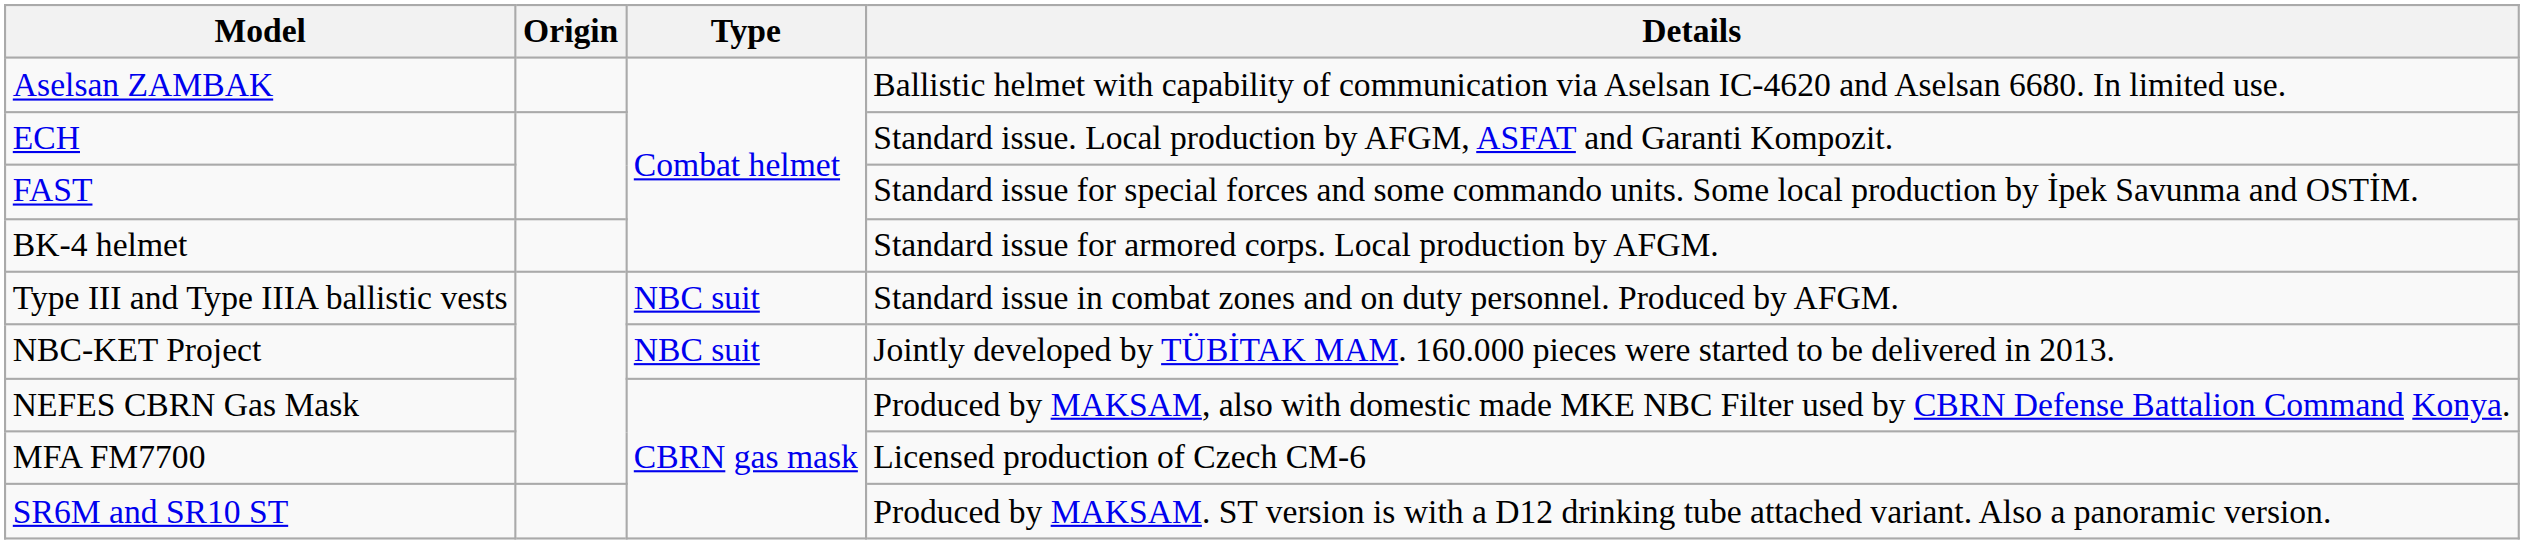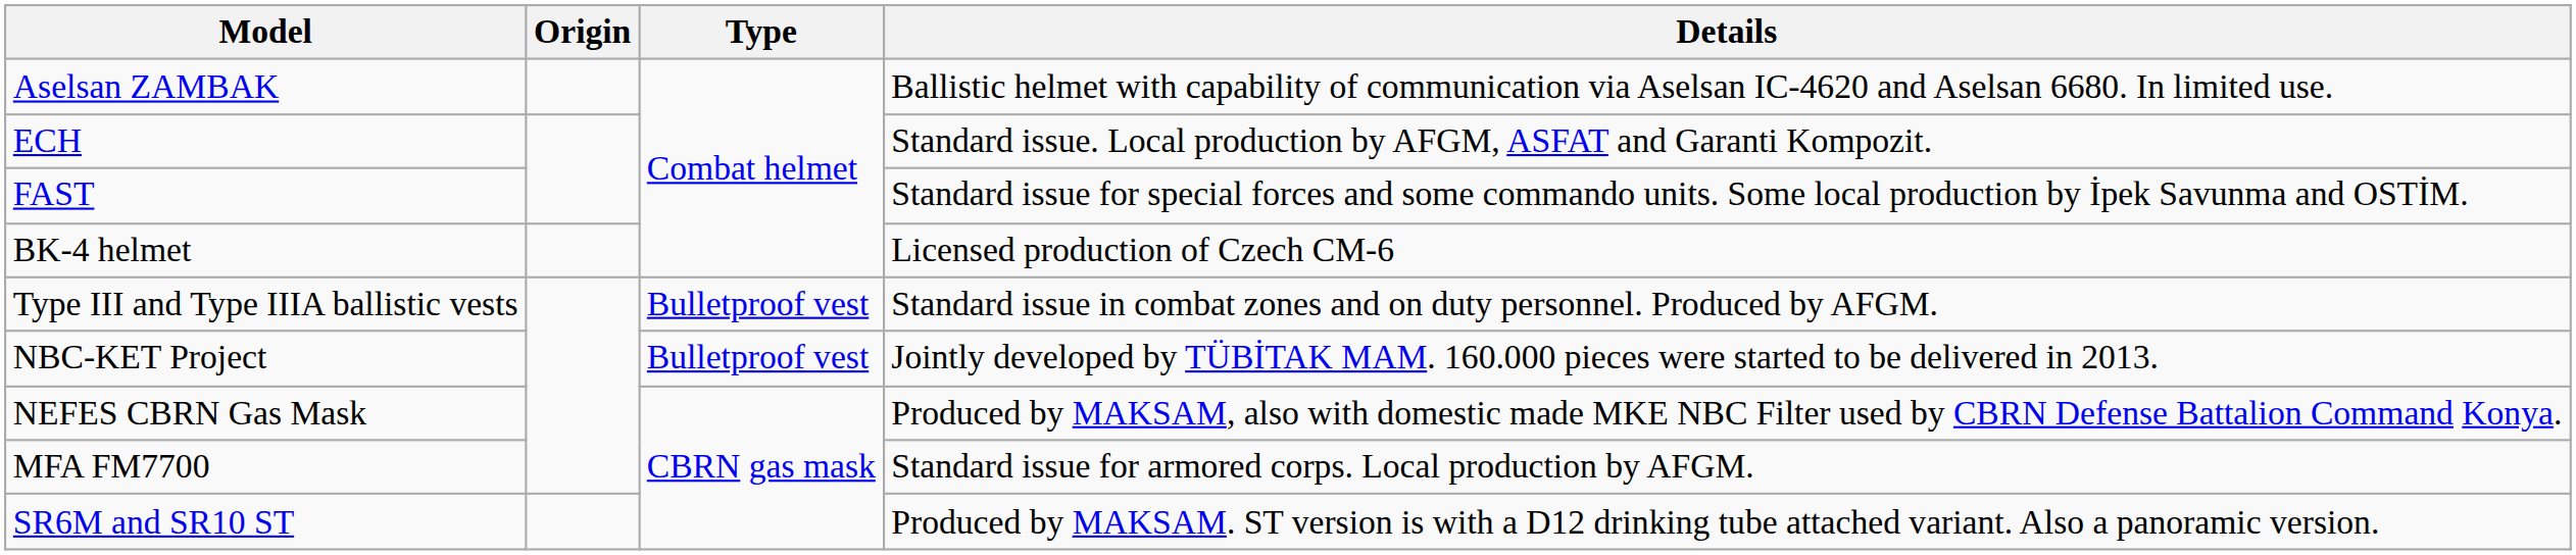 <table class="wikitable">
 <tr>
 <th>Model</th>
 <th>Origin</th>
 <th>Type</th>
 <th>Details</th>
 </tr>
 <tr>
 <td><a href='#'>Aselsan ZAMBAK</a></td>
 <td></td>
 <td rowspan="4"><a href='#'>Combat helmet</a></td>
 <td>Ballistic helmet with capability of communication via Aselsan IC-4620 and Aselsan 6680. In limited use.</td>
 </tr>
 <tr>
 <td><a href='#'>ECH</a></td>
 <td rowspan="2"><br></td>
 <td>Standard issue. Local production by AFGM, <a href='#'>ASFAT</a> and Garanti Kompozit.</td>
 </tr>
 <tr>
 <td><a href='#'>FAST</a></td>
 <td>Standard issue for special forces and some commando units. Some local production by İpek Savunma and OSTİM.</td>
 </tr>
 <tr>
 <td>BK-4 helmet</td>
 <td><br></td>
-<td>Standard issue for armored corps. Local production by AFGM.</td>
+<td>Licensed production of Czech CM-6</td>
 </tr>
 <tr>
 <td>Type III and Type IIIA ballistic vests</td>
 <td rowspan="4"></td>
-<td><a href='#'>NBC suit</a></td>
+<td><a href='#'>Bulletproof vest</a></td>
 <td>Standard issue in combat zones and on duty personnel. Produced by AFGM.</td>
 </tr>
 <tr>
 <td>NBC-KET Project</td>
-<td><a href='#'>NBC suit</a></td>
+<td><a href='#'>Bulletproof vest</a></td>
 <td>Jointly developed by <a href='#'>TÜBİTAK MAM</a>. 160.000 pieces were started to be delivered in 2013.</td>
 </tr>
 <tr>
 <td>NEFES CBRN Gas Mask</td>
 <td rowspan="3"><a href='#'>CBRN</a> <a href='#'>gas mask</a></td>
 <td>Produced by <a href='#'>MAKSAM</a>, also with domestic made MKE NBC Filter used by <a href='#'>CBRN Defense Battalion Command</a> <a href='#'>Konya</a>.</td>
 </tr>
 <tr>
 <td>MFA FM7700</td>
-<td>Licensed production of Czech CM-6</td>
+<td>Standard issue for armored corps. Local production by AFGM.</td>
 </tr>
 <tr>
 <td><a href='#'>SR6M and SR10 ST</a></td>
 <td><br></td>
 <td>Produced by <a href='#'>MAKSAM</a>. ST version is with a D12 drinking tube attached variant. Also a panoramic version.</td>
 </tr>
 </table>
